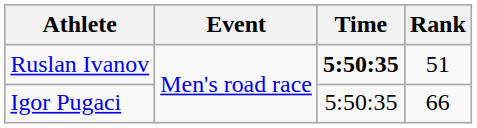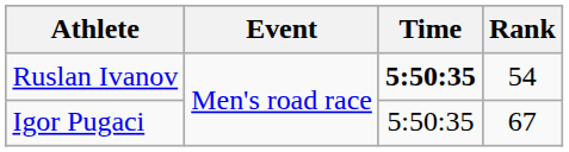 <table class=wikitable style="font-size:90%">
 <tr>
 <th>Athlete</th>
 <th>Event</th>
 <th>Time</th>
 <th>Rank</th>
 </tr>
 <tr align=center>
 <td align=left><a href='#'>Ruslan Ivanov</a></td>
 <td align=left rowspan=2><a href='#'>Men's road race</a></td>
 <td><strong>5:50:35</strong></td>
-<td>51</td>
+<td>54</td>
 </tr>
 <tr align=center>
 <td align=left><a href='#'>Igor Pugaci</a></td>
 <td>5:50:35</td>
-<td>66</td>
+<td>67</td>
 </tr>
 </table>
